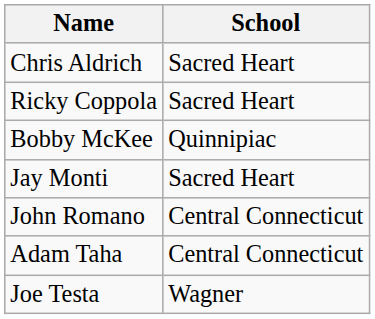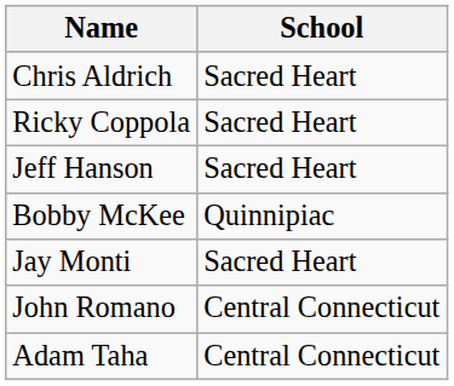 <table class=wikitable>
 <tr>
 <th>Name</th>
 <th>School</th>
 </tr>
 <tr>
 <td>Chris Aldrich</td>
 <td>Sacred Heart</td>
 </tr>
 <tr>
 <td>Ricky Coppola</td>
+<td>Sacred Heart</td>
+</tr>
+<tr>
+<td>Jeff Hanson</td>
 <td>Sacred Heart</td>
 </tr>
 <tr>
 <td>Bobby McKee</td>
 <td>Quinnipiac</td>
 </tr>
 <tr>
 <td>Jay Monti</td>
 <td>Sacred Heart</td>
 </tr>
 <tr>
 <td>John Romano</td>
 <td>Central Connecticut</td>
 </tr>
 <tr>
 <td>Adam Taha</td>
 <td>Central Connecticut</td>
 </tr>
-<tr>
-<td>Joe Testa</td>
-<td>Wagner</td>
-</tr>
 </table>
